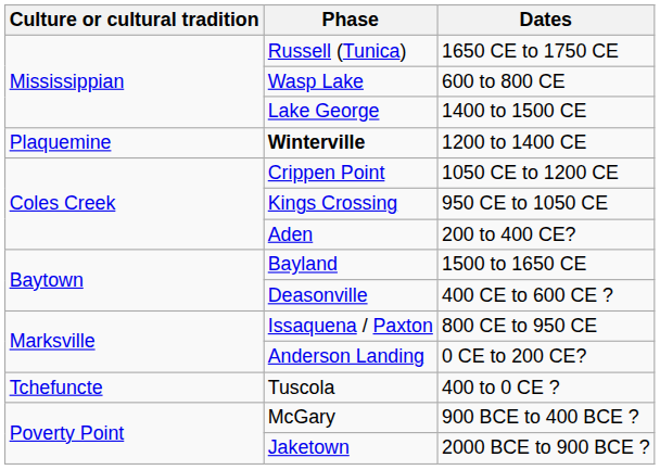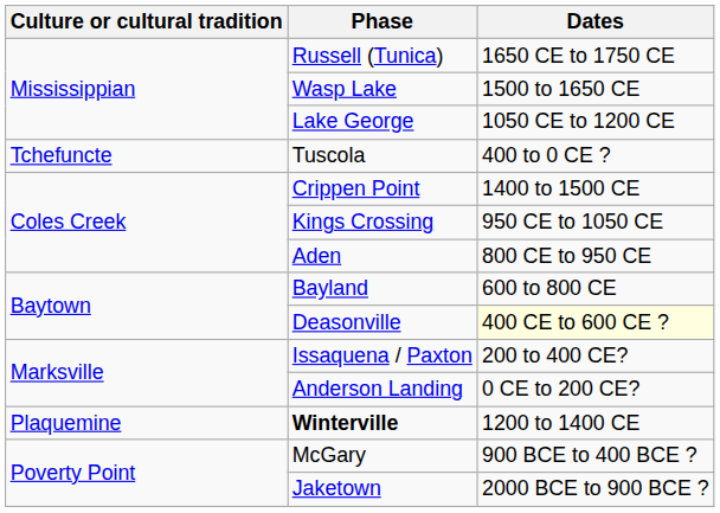 <table class="wikitable">
 <tr>
 <th>Culture or cultural tradition</th>
 <th>Phase</th>
 <th>Dates</th>
 </tr>
 <tr>
 <td rowspan="3"><a href='#'>Mississippian</a></td>
 <td><a href='#'>Russell</a> (<a href='#'>Tunica</a>)</td>
 <td>1650 CE to 1750 CE</td>
 </tr>
 <tr>
 <td><a href='#'>Wasp Lake</a></td>
-<td>600 to 800 CE</td>
+<td>1500 to 1650 CE</td>
 </tr>
 <tr>
 <td><a href='#'>Lake George</a></td>
-<td>1400 to 1500 CE</td>
+<td>1050 CE to 1200 CE</td>
 </tr>
 <tr>
-<td rowspan="1"><a href='#'>Plaquemine</a></td>
-<td><strong>Winterville</strong></td>
-<td>1200 to 1400 CE</td>
+<td rowspan="1"><a href='#'>Tchefuncte</a></td>
+<td>Tuscola</td>
+<td>400 to 0 CE ?</td>
 </tr>
 <tr>
 <td rowspan=3><a href='#'>Coles Creek</a></td>
 <td><a href='#'>Crippen Point</a></td>
-<td>1050 CE to 1200 CE</td>
+<td>1400 to 1500 CE</td>
 </tr>
 <tr>
 <td><a href='#'>Kings Crossing</a></td>
 <td>950 CE to 1050 CE</td>
 </tr>
 <tr>
 <td><a href='#'>Aden</a></td>
-<td>200 to 400 CE?</td>
+<td>800 CE to 950 CE</td>
 </tr>
 <tr>
 <td rowspan="2"><a href='#'>Baytown</a></td>
 <td><a href='#'>Bayland</a></td>
-<td>1500 to 1650 CE</td>
+<td>600 to 800 CE</td>
 </tr>
 <tr>
 <td><a href='#'>Deasonville</a></td>
-<td>400 CE to 600 CE ?</td>
+<td style="background: lightyellow;">400 CE to 600 CE ?</td>
 </tr>
 <tr>
 <td rowspan="2"><a href='#'>Marksville</a></td>
 <td><a href='#'>Issaquena</a> / <a href='#'>Paxton</a></td>
-<td>800 CE to 950 CE</td>
+<td>200 to 400 CE?</td>
 </tr>
 <tr>
 <td><a href='#'>Anderson Landing</a></td>
 <td>0 CE to 200 CE?</td>
 </tr>
 <tr>
-<td rowspan="1"><a href='#'>Tchefuncte</a></td>
-<td>Tuscola</td>
-<td>400 to 0 CE ?</td>
+<td rowspan="1"><a href='#'>Plaquemine</a></td>
+<td><strong>Winterville</strong></td>
+<td>1200 to 1400 CE</td>
 </tr>
 <tr>
 <td rowspan="2"><a href='#'>Poverty Point</a></td>
 <td>McGary</td>
 <td>900 BCE to 400 BCE ?</td>
 </tr>
 <tr>
 <td><a href='#'>Jaketown</a></td>
 <td>2000 BCE to 900 BCE ?</td>
 </tr>
 </table>
